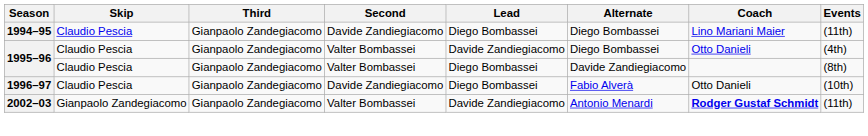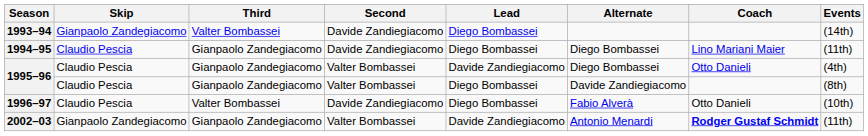 <table class="wikitable">
 <tr>
 <th scope="col">Season</th>
 <th scope="col">Skip</th>
 <th scope="col">Third</th>
 <th scope="col">Second</th>
 <th scope="col">Lead</th>
 <th scope="col">Alternate</th>
 <th scope="col">Coach</th>
 <th scope="col">Events</th>
+</tr>
+<tr>
+<th scope="row">1993–94</th>
+<td><a href='#'>Gianpaolo Zandegiacomo</a></td>
+<td><a href='#'>Valter Bombassei</a></td>
+<td>Davide Zandiegiacomo</td>
+<td><a href='#'>Diego Bombassei</a></td>
+<td></td>
+<td></td>
+<td> (14th)</td>
 </tr>
 <tr>
 <th scope="row">1994–95</th>
 <td><a href='#'>Claudio Pescia</a></td>
 <td>Gianpaolo Zandegiacomo</td>
 <td>Davide Zandiegiacomo</td>
 <td>Diego Bombassei</td>
 <td>Diego Bombassei</td>
 <td><a href='#'>Lino Mariani Maier</a></td>
 <td> (11th)</td>
 </tr>
 <tr>
 <th scope="row" rowspan=2>1995–96</th>
 <td>Claudio Pescia</td>
 <td>Gianpaolo Zandegiacomo</td>
 <td>Valter Bombassei</td>
 <td>Davide Zandiegiacomo</td>
 <td>Diego Bombassei</td>
 <td><a href='#'>Otto Danieli</a></td>
 <td> (4th)</td>
 </tr>
 <tr>
 <td>Claudio Pescia</td>
 <td>Gianpaolo Zandegiacomo</td>
 <td>Valter Bombassei</td>
 <td>Diego Bombassei</td>
 <td>Davide Zandiegiacomo</td>
 <td></td>
 <td> (8th)</td>
 </tr>
 <tr>
 <th scope="row">1996–97</th>
 <td>Claudio Pescia</td>
-<td>Gianpaolo Zandegiacomo</td>
+<td>Valter Bombassei</td>
 <td>Davide Zandiegiacomo</td>
 <td>Diego Bombassei</td>
 <td><a href='#'>Fabio Alverà</a></td>
 <td>Otto Danieli</td>
 <td> (10th)</td>
 </tr>
 <tr>
 <th scope="row">2002–03</th>
 <td>Gianpaolo Zandegiacomo</td>
 <td>Gianpaolo Zandegiacomo</td>
 <td>Valter Bombassei</td>
 <td>Davide Zandiegiacomo</td>
 <td><a href='#'>Antonio Menardi</a></td>
 <td><strong><a href='#'>Rodger Gustaf Schmidt</a></strong></td>
 <td> (11th)</td>
 </tr>
 </table>
